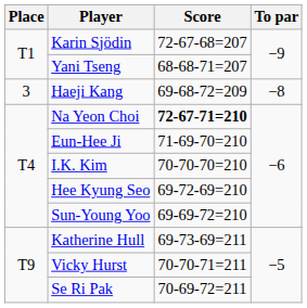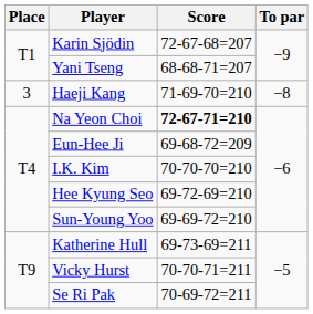 <table class="wikitable">
 <tr>
 <th>Place</th>
 <th>Player</th>
 <th>Score</th>
 <th>To par</th>
 </tr>
 <tr>
 <td rowspan="2" style="text-align:center;">T1</td>
 <td> <a href='#'>Karin Sjödin</a></td>
 <td style="text-align:center;">72-67-68=207</td>
 <td rowspan="2" style="text-align:center;">−9</td>
 </tr>
 <tr>
 <td> <a href='#'>Yani Tseng</a></td>
 <td style="text-align:center;">68-68-71=207</td>
 </tr>
 <tr>
 <td style="text-align:center;">3</td>
 <td> <a href='#'>Haeji Kang</a></td>
-<td style="text-align:center;">69-68-72=209</td>
+<td style="text-align:center;">71-69-70=210</td>
 <td style="text-align:center;">−8</td>
 </tr>
 <tr>
 <td rowspan="5" style="text-align:center;">T4</td>
 <td> <a href='#'>Na Yeon Choi</a></td>
 <td style="text-align:center;"><strong>72-67-71=210</strong></td>
 <td rowspan="5" style="text-align:center;">−6</td>
 </tr>
 <tr>
 <td> <a href='#'>Eun-Hee Ji</a></td>
-<td style="text-align:center;">71-69-70=210</td>
+<td style="text-align:center;">69-68-72=209</td>
 </tr>
 <tr>
 <td> <a href='#'>I.K. Kim</a></td>
 <td style="text-align:center;">70-70-70=210</td>
 </tr>
 <tr>
 <td> <a href='#'>Hee Kyung Seo</a></td>
 <td style="text-align:center;">69-72-69=210</td>
 </tr>
 <tr>
 <td> <a href='#'>Sun-Young Yoo</a></td>
 <td style="text-align:center;">69-69-72=210</td>
 </tr>
 <tr>
 <td rowspan="3" style="text-align:center;">T9</td>
 <td> <a href='#'>Katherine Hull</a></td>
 <td style="text-align:center;">69-73-69=211</td>
 <td rowspan="3" style="text-align:center;">−5</td>
 </tr>
 <tr>
 <td> <a href='#'>Vicky Hurst</a></td>
 <td style="text-align:center;">70-70-71=211</td>
 </tr>
 <tr>
 <td> <a href='#'>Se Ri Pak</a></td>
 <td style="text-align:center;">70-69-72=211</td>
 </tr>
 </table>
